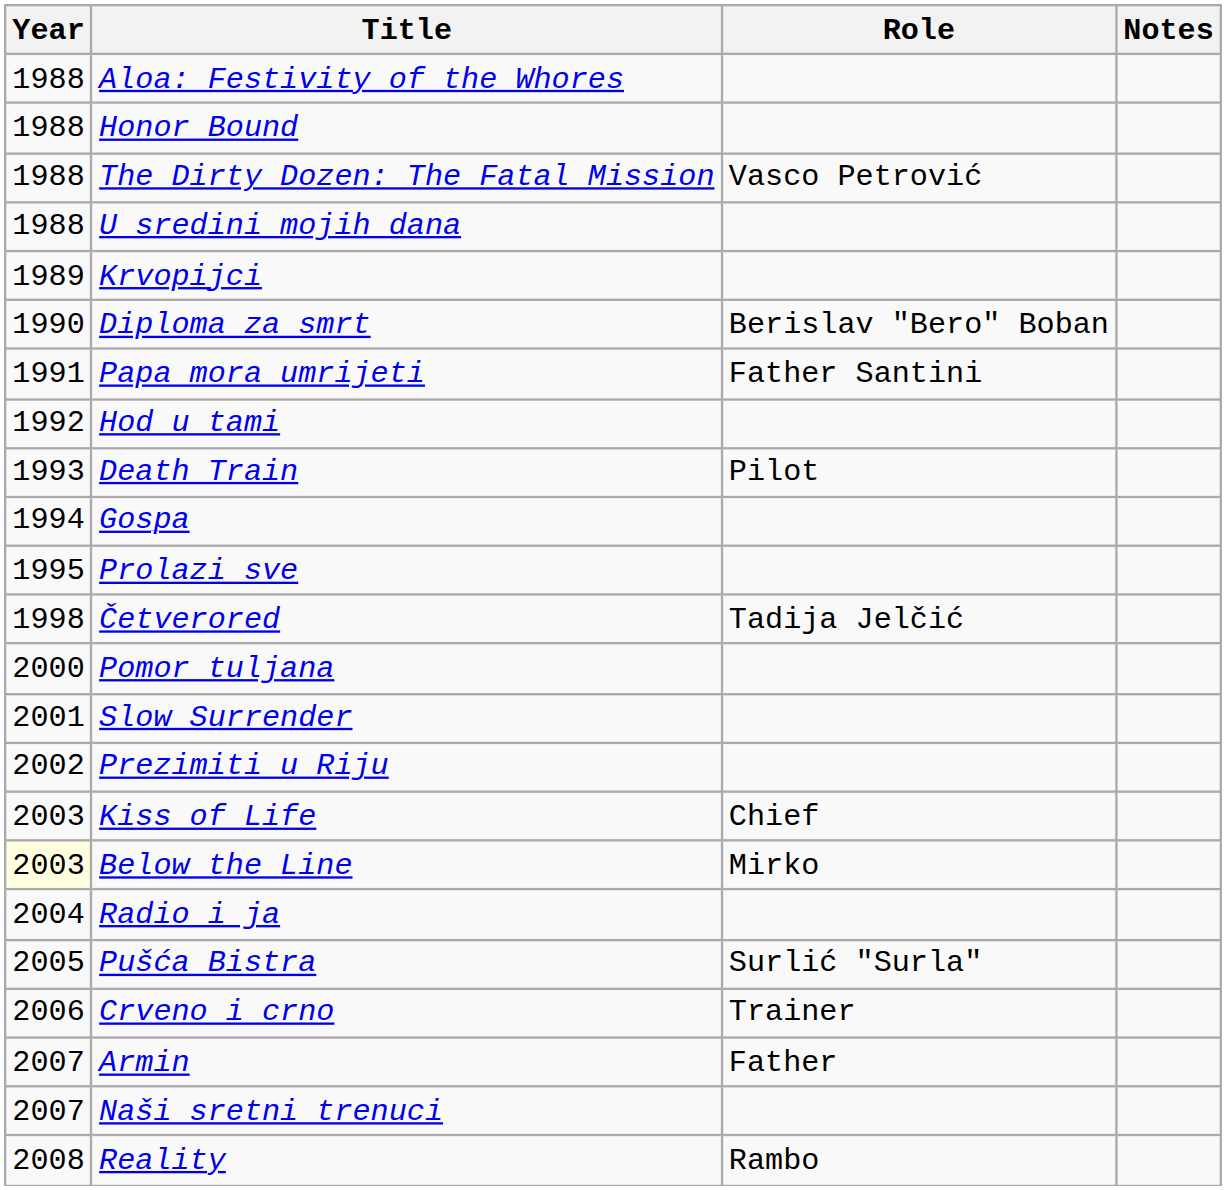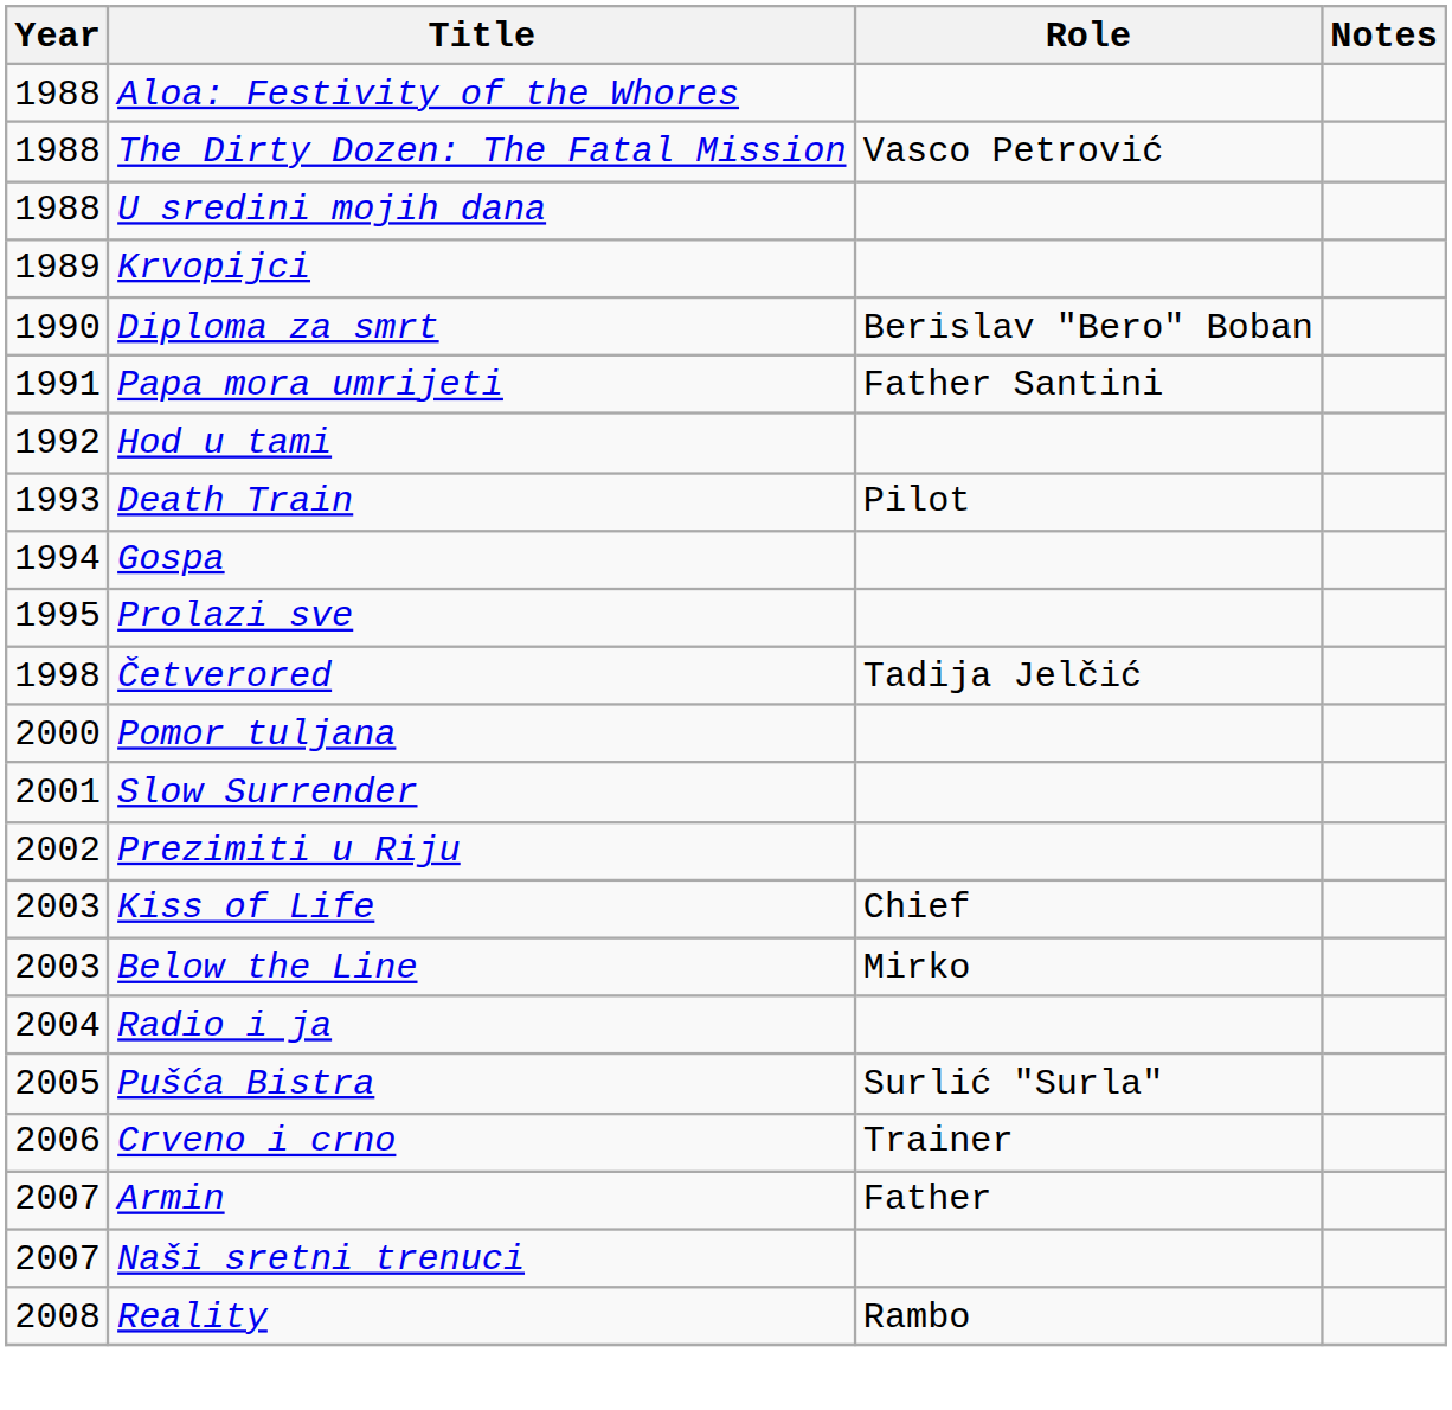 <table class="wikitable sortable">
 <tr>
 <th>Year</th>
 <th>Title</th>
 <th>Role</th>
 <th>Notes</th>
 </tr>
 <tr>
 <td>1988</td>
 <td><em><a href='#'>Aloa: Festivity of the Whores</a></em></td>
-<td></td>
-<td></td>
-</tr>
-<tr>
-<td>1988</td>
-<td><em><a href='#'>Honor Bound</a></em></td>
 <td></td>
 <td></td>
 </tr>
 <tr>
 <td>1988</td>
 <td><em><a href='#'>The Dirty Dozen: The Fatal Mission</a></em></td>
 <td>Vasco Petrović</td>
 <td></td>
 </tr>
 <tr>
 <td>1988</td>
 <td><em><a href='#'>U sredini mojih dana</a></em></td>
 <td></td>
 <td></td>
 </tr>
 <tr>
 <td>1989</td>
 <td><em><a href='#'>Krvopijci</a></em></td>
 <td></td>
 <td></td>
 </tr>
 <tr>
 <td>1990</td>
 <td><em><a href='#'>Diploma za smrt</a></em></td>
 <td>Berislav "Bero" Boban</td>
 <td></td>
 </tr>
 <tr>
 <td>1991</td>
 <td><em><a href='#'>Papa mora umrijeti</a></em></td>
 <td>Father Santini</td>
 <td></td>
 </tr>
 <tr>
 <td>1992</td>
 <td><em><a href='#'>Hod u tami</a></em></td>
 <td></td>
 <td></td>
 </tr>
 <tr>
 <td>1993</td>
 <td><em><a href='#'>Death Train</a></em></td>
 <td>Pilot</td>
 <td></td>
 </tr>
 <tr>
 <td>1994</td>
 <td><em><a href='#'>Gospa</a></em></td>
 <td></td>
 <td></td>
 </tr>
 <tr>
 <td>1995</td>
 <td><em><a href='#'>Prolazi sve</a></em></td>
 <td></td>
 <td></td>
 </tr>
 <tr>
 <td>1998</td>
 <td><em><a href='#'>Četverored</a></em></td>
 <td>Tadija Jelčić</td>
 <td></td>
 </tr>
 <tr>
 <td>2000</td>
 <td><em><a href='#'>Pomor tuljana</a></em></td>
 <td></td>
 <td></td>
 </tr>
 <tr>
 <td>2001</td>
 <td><em><a href='#'>Slow Surrender</a></em></td>
 <td></td>
 <td></td>
 </tr>
 <tr>
 <td>2002</td>
 <td><em><a href='#'>Prezimiti u Riju</a></em></td>
 <td></td>
 <td></td>
 </tr>
 <tr>
 <td>2003</td>
 <td><em><a href='#'>Kiss of Life</a></em></td>
 <td>Chief</td>
 <td></td>
 </tr>
 <tr>
-<td style="background: lightyellow;">2003</td>
+<td>2003</td>
 <td><em><a href='#'>Below the Line</a></em></td>
 <td>Mirko</td>
 <td></td>
 </tr>
 <tr>
 <td>2004</td>
 <td><em><a href='#'>Radio i ja</a></em></td>
 <td></td>
 <td></td>
 </tr>
 <tr>
 <td>2005</td>
 <td><em><a href='#'>Pušća Bistra</a></em></td>
 <td>Surlić "Surla"</td>
 <td></td>
 </tr>
 <tr>
 <td>2006</td>
 <td><em><a href='#'>Crveno i crno</a></em></td>
 <td>Trainer</td>
 <td></td>
 </tr>
 <tr>
 <td>2007</td>
 <td><em><a href='#'>Armin</a></em></td>
 <td>Father</td>
 <td></td>
 </tr>
 <tr>
 <td>2007</td>
 <td><em><a href='#'>Naši sretni trenuci</a></em></td>
 <td></td>
 <td></td>
 </tr>
 <tr>
 <td>2008</td>
 <td><em><a href='#'>Reality</a></em></td>
 <td>Rambo</td>
 <td></td>
 </tr>
 <tr>
 </tr>
 </table>
